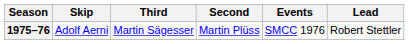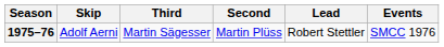 <table class="wikitable">
 <tr>
 <th scope="col">Season</th>
 <th scope="col">Skip</th>
 <th scope="col">Third</th>
 <th scope="col">Second</th>
+<th scope="col">Lead</th>
 <th scope="col">Events</th>
-<th scope="col">Lead</th>
 </tr>
 <tr>
 <th scope="row">1975–76</th>
 <td><a href='#'>Adolf Aerni</a></td>
 <td><a href='#'>Martin Sägesser</a></td>
 <td><a href='#'>Martin Plüss</a></td>
+<td>Robert Stettler</td>
 <td><a href='#'>SMCC</a> 1976 <br> </td>
-<td>Robert Stettler</td>
 </tr>
 </table>
